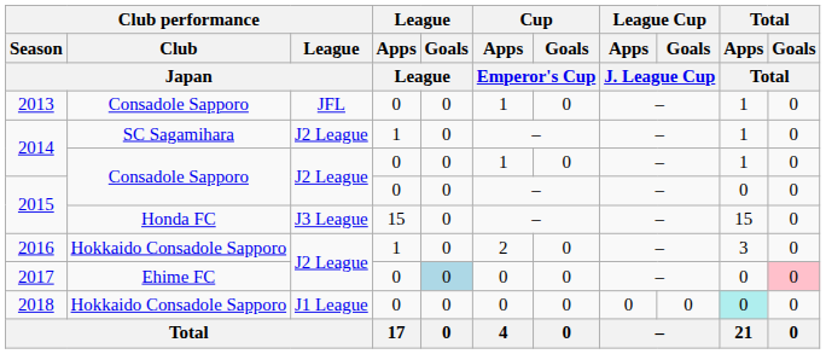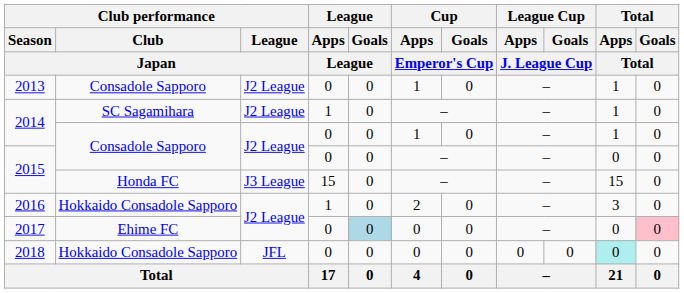 <table class="wikitable" style="text-align:center;">
 <tr>
 <th colspan=3>Club performance</th>
 <th colspan=2>League</th>
 <th colspan=2>Cup</th>
 <th colspan=2>League Cup</th>
 <th colspan=2>Total</th>
 </tr>
 <tr>
 <th>Season</th>
 <th>Club</th>
 <th>League</th>
 <th>Apps</th>
 <th>Goals</th>
 <th>Apps</th>
 <th>Goals</th>
 <th>Apps</th>
 <th>Goals</th>
 <th>Apps</th>
 <th>Goals</th>
 </tr>
 <tr>
 <th colspan=3>Japan</th>
 <th colspan=2>League</th>
 <th colspan=2><a href='#'>Emperor's Cup</a></th>
 <th colspan=2><a href='#'>J. League Cup</a></th>
 <th colspan=2>Total</th>
 </tr>
 <tr>
 <td><a href='#'>2013</a></td>
 <td><a href='#'>Consadole Sapporo</a></td>
-<td><a href='#'>JFL</a></td>
+<td><a href='#'>J2 League</a></td>
 <td>0</td>
 <td>0</td>
 <td>1</td>
 <td>0</td>
 <td colspan="2">–</td>
 <td>1</td>
 <td>0</td>
 </tr>
 <tr>
 <td rowspan="2"><a href='#'>2014</a></td>
 <td><a href='#'>SC Sagamihara</a></td>
 <td><a href='#'>J2 League</a></td>
 <td>1</td>
 <td>0</td>
 <td colspan="2">–</td>
 <td colspan="2">–</td>
 <td>1</td>
 <td>0</td>
 </tr>
 <tr>
 <td rowspan="2"><a href='#'>Consadole Sapporo</a></td>
 <td rowspan="2"><a href='#'>J2 League</a></td>
 <td>0</td>
 <td>0</td>
 <td>1</td>
 <td>0</td>
 <td colspan="2">–</td>
 <td>1</td>
 <td>0</td>
 </tr>
 <tr>
 <td rowspan="2"><a href='#'>2015</a></td>
 <td>0</td>
 <td>0</td>
 <td colspan="2">–</td>
 <td colspan="2">–</td>
 <td>0</td>
 <td>0</td>
 </tr>
 <tr>
 <td><a href='#'>Honda FC</a></td>
 <td><a href='#'>J3 League</a></td>
 <td>15</td>
 <td>0</td>
 <td colspan="2">–</td>
 <td colspan="2">–</td>
 <td>15</td>
 <td>0</td>
 </tr>
 <tr>
 <td><a href='#'>2016</a></td>
 <td><a href='#'>Hokkaido Consadole Sapporo</a></td>
 <td rowspan="2"><a href='#'>J2 League</a></td>
 <td>1</td>
 <td>0</td>
 <td>2</td>
 <td>0</td>
 <td colspan="2">–</td>
 <td>3</td>
 <td>0</td>
 </tr>
 <tr>
 <td><a href='#'>2017</a></td>
 <td><a href='#'>Ehime FC</a></td>
 <td>0</td>
 <td style="background: lightblue;">0</td>
 <td>0</td>
 <td>0</td>
 <td colspan="2">–</td>
 <td>0</td>
 <td style="background: pink;">0</td>
 </tr>
 <tr>
 <td><a href='#'>2018</a></td>
 <td><a href='#'>Hokkaido Consadole Sapporo</a></td>
-<td rowspan="1"><a href='#'>J1 League</a></td>
+<td><a href='#'>JFL</a></td>
 <td>0</td>
 <td>0</td>
 <td>0</td>
 <td>0</td>
 <td>0</td>
 <td>0</td>
 <td style="background: paleturquoise;">0</td>
 <td>0</td>
 </tr>
 <tr>
 <th colspan=3>Total</th>
 <th>17</th>
 <th>0</th>
 <th>4</th>
 <th>0</th>
 <th colspan="2">–</th>
 <th>21</th>
 <th>0</th>
 </tr>
 </table>
